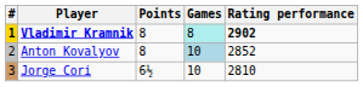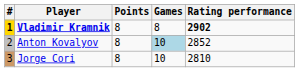 <table class="wikitable" style="font-size: 95%;">
 <tr>
 <th>#</th>
 <th>Player</th>
 <th>Points</th>
 <th>Games</th>
 <th>Rating performance</th>
 </tr>
 <tr>
 <td style="background:gold;"><strong>1</strong></td>
 <td><strong> <a href='#'>Vladimir Kramnik</a></strong></td>
 <td>8</td>
-<td style="background: paleturquoise;">8</td>
+<td>8</td>
 <td><strong>2902</strong></td>
 </tr>
 <tr>
 <td style="background:silver;">2</td>
 <td> <a href='#'>Anton Kovalyov</a></td>
 <td>8</td>
 <td style="background: lightblue;">10</td>
 <td>2852</td>
 </tr>
 <tr>
 <td style="background:#c96;">3</td>
 <td> <a href='#'>Jorge Cori</a></td>
-<td>6½</td>
+<td>8</td>
 <td>10</td>
 <td>2810</td>
 </tr>
 </table>
